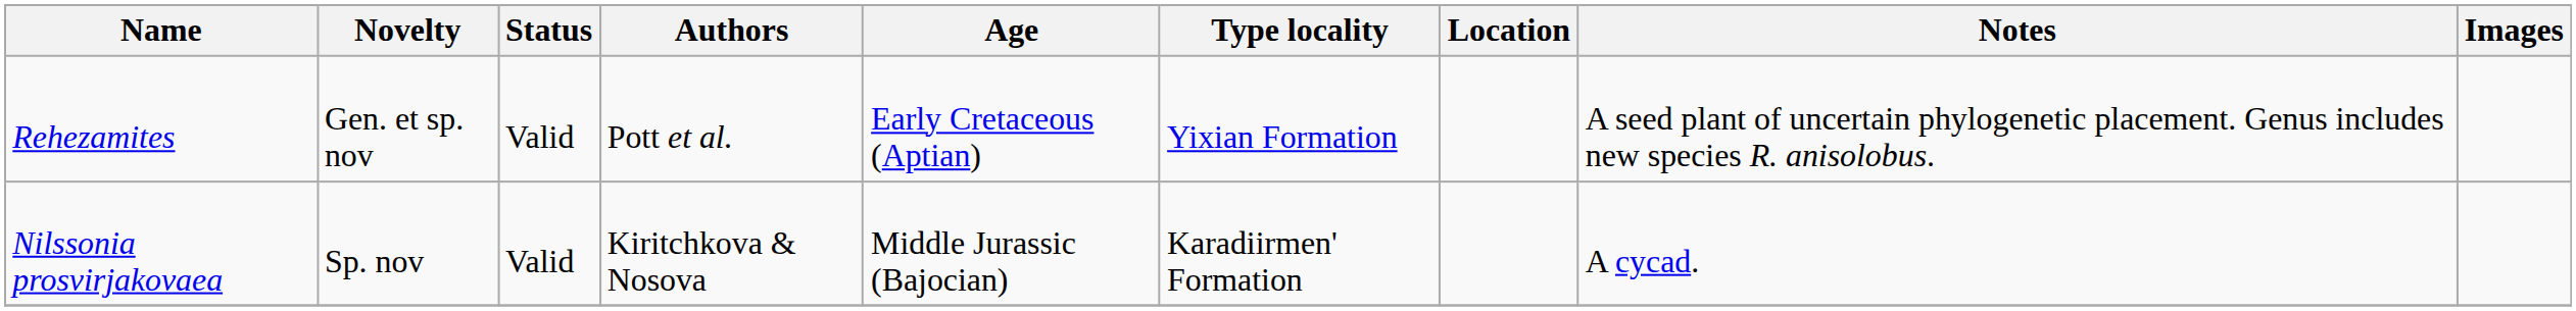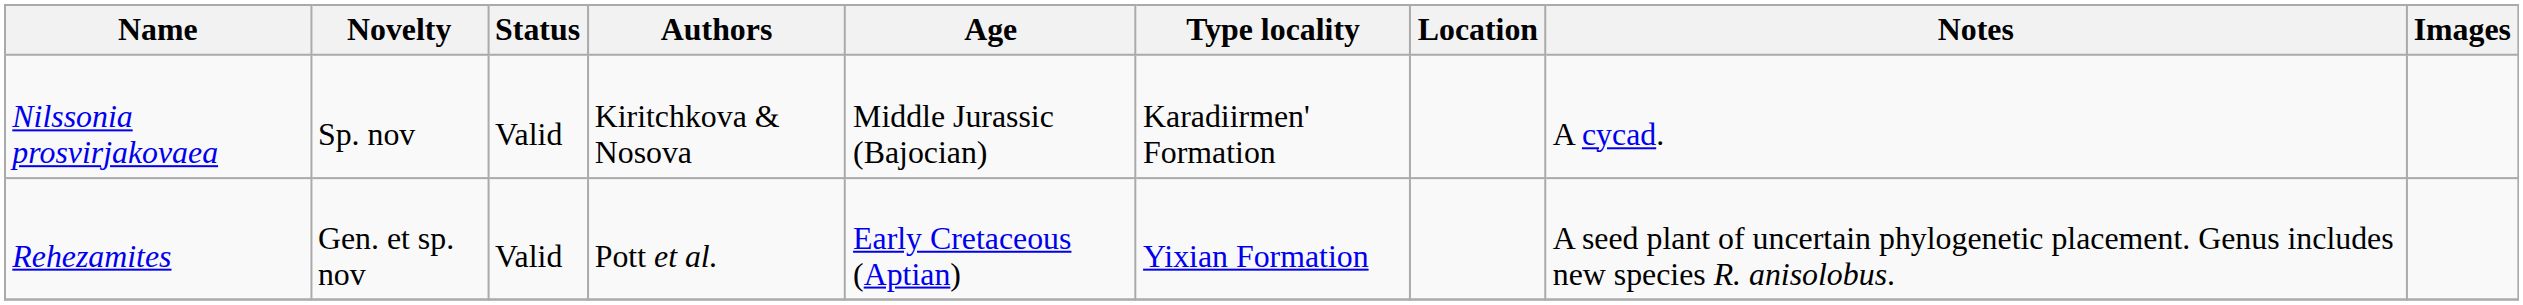 <table class="wikitable sortable" align="center" width="100%">
 <tr>
 <th>Name</th>
 <th>Novelty</th>
 <th>Status</th>
 <th>Authors</th>
 <th>Age</th>
 <th>Type locality</th>
 <th>Location</th>
 <th>Notes</th>
 <th>Images</th>
 </tr>
 <tr>
+<td><br><em><a href='#'>Nilssonia prosvirjakovaea</a></em></td>
+<td><br>Sp. nov</td>
+<td><br>Valid</td>
+<td><br>Kiritchkova & Nosova</td>
+<td><br>Middle Jurassic (Bajocian)</td>
+<td><br>Karadiirmen' Formation</td>
+<td><br></td>
+<td><br>A <a href='#'>cycad</a>.</td>
+<td></td>
+</tr>
+<tr>
 <td><br><em><a href='#'>Rehezamites</a></em></td>
 <td><br>Gen. et sp. nov</td>
 <td><br>Valid</td>
 <td><br>Pott <em>et al.</em></td>
 <td><br><a href='#'>Early Cretaceous</a> (<a href='#'>Aptian</a>)</td>
 <td><br><a href='#'>Yixian Formation</a></td>
 <td><br></td>
 <td><br>A seed plant of uncertain phylogenetic placement. Genus includes new species <em>R. anisolobus</em>.</td>
 <td></td>
 </tr>
 <tr>
-<td><br><em><a href='#'>Nilssonia prosvirjakovaea</a></em></td>
-<td><br>Sp. nov</td>
-<td><br>Valid</td>
-<td><br>Kiritchkova & Nosova</td>
-<td><br>Middle Jurassic (Bajocian)</td>
-<td><br>Karadiirmen' Formation</td>
-<td><br></td>
-<td><br>A <a href='#'>cycad</a>.</td>
-<td></td>
-</tr>
-<tr>
 </tr>
 </table>
